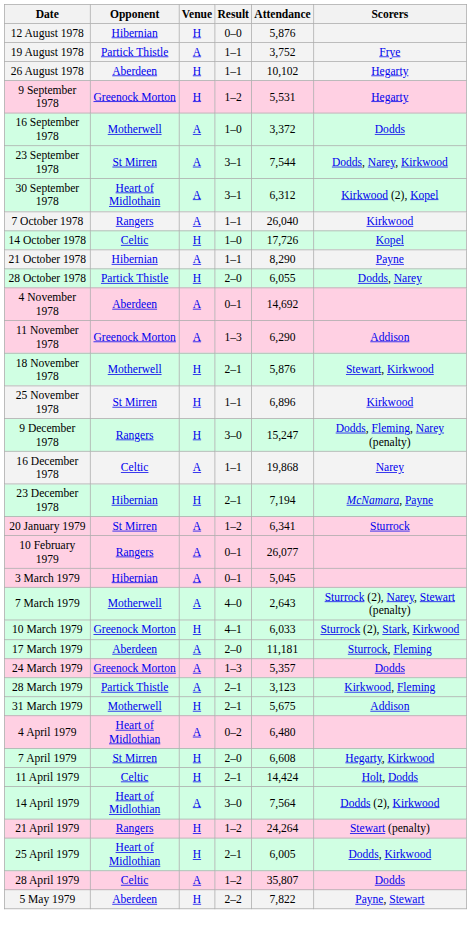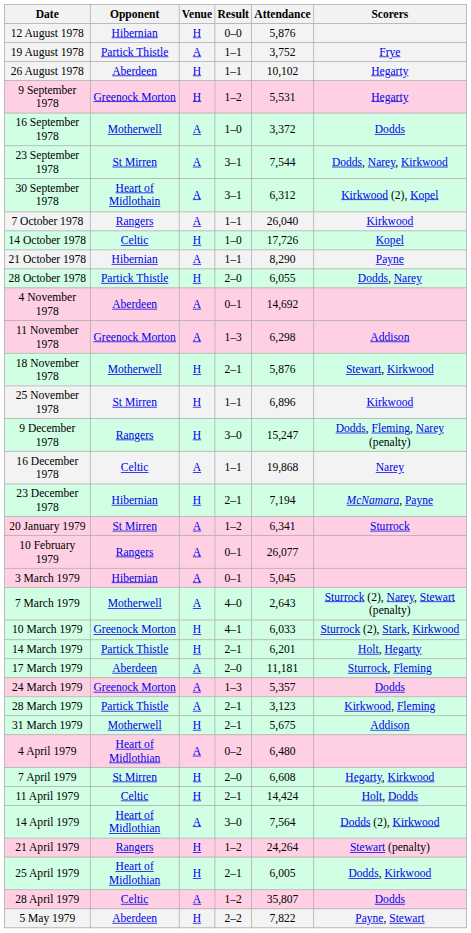 <table class="wikitable sortable" style="font-size:95%; text-align:center">
 <tr>
 <th>Date</th>
 <th>Opponent</th>
 <th>Venue</th>
 <th>Result</th>
 <th>Attendance</th>
 <th>Scorers</th>
 </tr>
 <tr bgcolor = "#f3f3f3">
 <td>12 August 1978</td>
 <td><a href='#'>Hibernian</a></td>
 <td><a href='#'>H</a></td>
 <td>0–0</td>
 <td>5,876</td>
 <td></td>
 </tr>
 <tr bgcolor = "#f3f3f3">
 <td>19 August 1978</td>
 <td><a href='#'>Partick Thistle</a></td>
 <td><a href='#'>A</a></td>
 <td>1–1</td>
 <td>3,752</td>
 <td><a href='#'>Frye</a></td>
 </tr>
 <tr bgcolor = "#f3f3f3">
 <td>26 August 1978</td>
 <td><a href='#'>Aberdeen</a></td>
 <td><a href='#'>H</a></td>
 <td>1–1</td>
 <td>10,102</td>
 <td><a href='#'>Hegarty</a></td>
 </tr>
 <tr bgcolor = "#ffd0e3">
 <td>9 September 1978</td>
 <td><a href='#'>Greenock Morton</a></td>
 <td><a href='#'>H</a></td>
 <td>1–2</td>
 <td>5,531</td>
 <td><a href='#'>Hegarty</a></td>
 </tr>
 <tr bgcolor = "#d0ffe3">
 <td>16 September 1978</td>
 <td><a href='#'>Motherwell</a></td>
 <td><a href='#'>A</a></td>
 <td>1–0</td>
 <td>3,372</td>
 <td><a href='#'>Dodds</a></td>
 </tr>
 <tr bgcolor = "#d0ffe3">
 <td>23 September 1978</td>
 <td><a href='#'>St Mirren</a></td>
 <td><a href='#'>A</a></td>
 <td>3–1</td>
 <td>7,544</td>
 <td><a href='#'>Dodds</a>, <a href='#'>Narey</a>, <a href='#'>Kirkwood</a></td>
 </tr>
 <tr bgcolor = "#d0ffe3">
 <td>30 September 1978</td>
 <td><a href='#'>Heart of Midlothain</a></td>
 <td><a href='#'>A</a></td>
 <td>3–1</td>
 <td>6,312</td>
 <td><a href='#'>Kirkwood</a> (2), <a href='#'>Kopel</a></td>
 </tr>
 <tr bgcolor = "#f3f3f3">
 <td>7 October 1978</td>
 <td><a href='#'>Rangers</a></td>
 <td><a href='#'>A</a></td>
 <td>1–1</td>
 <td>26,040</td>
 <td><a href='#'>Kirkwood</a></td>
 </tr>
 <tr bgcolor = "#d0ffe3">
 <td>14 October 1978</td>
 <td><a href='#'>Celtic</a></td>
 <td><a href='#'>H</a></td>
 <td>1–0</td>
 <td>17,726</td>
 <td><a href='#'>Kopel</a></td>
 </tr>
 <tr bgcolor = "#f3f3f3">
 <td>21 October 1978</td>
 <td><a href='#'>Hibernian</a></td>
 <td><a href='#'>A</a></td>
 <td>1–1</td>
 <td>8,290</td>
 <td><a href='#'>Payne</a></td>
 </tr>
 <tr bgcolor = "#d0ffe3">
 <td>28 October 1978</td>
 <td><a href='#'>Partick Thistle</a></td>
 <td><a href='#'>H</a></td>
 <td>2–0</td>
 <td>6,055</td>
 <td><a href='#'>Dodds</a>, <a href='#'>Narey</a></td>
 </tr>
 <tr bgcolor = "#ffd0e3">
 <td>4 November 1978</td>
 <td><a href='#'>Aberdeen</a></td>
 <td><a href='#'>A</a></td>
 <td>0–1</td>
 <td>14,692</td>
 <td></td>
 </tr>
 <tr bgcolor = "#ffd0e3">
 <td>11 November 1978</td>
 <td><a href='#'>Greenock Morton</a></td>
 <td><a href='#'>A</a></td>
 <td>1–3</td>
-<td>6,290</td>
+<td>6,298</td>
 <td><a href='#'>Addison</a></td>
 </tr>
 <tr bgcolor = "#d0ffe3">
 <td>18 November 1978</td>
 <td><a href='#'>Motherwell</a></td>
 <td><a href='#'>H</a></td>
 <td>2–1</td>
 <td>5,876</td>
 <td><a href='#'>Stewart</a>, <a href='#'>Kirkwood</a></td>
 </tr>
 <tr bgcolor = "#f3f3f3">
 <td>25 November 1978</td>
 <td><a href='#'>St Mirren</a></td>
 <td><a href='#'>H</a></td>
 <td>1–1</td>
 <td>6,896</td>
 <td><a href='#'>Kirkwood</a></td>
 </tr>
 <tr bgcolor = "#d0ffe3">
 <td>9 December 1978</td>
 <td><a href='#'>Rangers</a></td>
 <td><a href='#'>H</a></td>
 <td>3–0</td>
 <td>15,247</td>
 <td><a href='#'>Dodds</a>, <a href='#'>Fleming</a>, <a href='#'>Narey</a> (penalty)</td>
 </tr>
 <tr bgcolor = "#f3f3f3">
 <td>16 December 1978</td>
 <td><a href='#'>Celtic</a></td>
 <td><a href='#'>A</a></td>
 <td>1–1</td>
 <td>19,868</td>
 <td><a href='#'>Narey</a></td>
 </tr>
 <tr bgcolor = "#d0ffe3">
 <td>23 December 1978</td>
 <td><a href='#'>Hibernian</a></td>
 <td><a href='#'>H</a></td>
 <td>2–1</td>
 <td>7,194</td>
 <td><em><a href='#'>McNamara</a></em>, <a href='#'>Payne</a></td>
 </tr>
 <tr bgcolor = "#ffd0e3">
 <td>20 January 1979</td>
 <td><a href='#'>St Mirren</a></td>
 <td><a href='#'>A</a></td>
 <td>1–2</td>
 <td>6,341</td>
 <td><a href='#'>Sturrock</a></td>
 </tr>
 <tr bgcolor = "#ffd0e3">
 <td>10 February 1979</td>
 <td><a href='#'>Rangers</a></td>
 <td><a href='#'>A</a></td>
 <td>0–1</td>
 <td>26,077</td>
 <td></td>
 </tr>
 <tr bgcolor = "#ffd0e3">
 <td>3 March 1979</td>
 <td><a href='#'>Hibernian</a></td>
 <td><a href='#'>A</a></td>
 <td>0–1</td>
 <td>5,045</td>
 <td></td>
 </tr>
 <tr bgcolor = "#d0ffe3">
 <td>7 March 1979</td>
 <td><a href='#'>Motherwell</a></td>
 <td><a href='#'>A</a></td>
 <td>4–0</td>
 <td>2,643</td>
 <td><a href='#'>Sturrock</a> (2), <a href='#'>Narey</a>, <a href='#'>Stewart</a> (penalty)</td>
 </tr>
 <tr bgcolor = "#d0ffe3">
 <td>10 March 1979</td>
 <td><a href='#'>Greenock Morton</a></td>
 <td><a href='#'>H</a></td>
 <td>4–1</td>
 <td>6,033</td>
 <td><a href='#'>Sturrock</a> (2), <a href='#'>Stark</a>, <a href='#'>Kirkwood</a></td>
+</tr>
+<tr bgcolor = "#d0ffe3">
+<td>14 March 1979</td>
+<td><a href='#'>Partick Thistle</a></td>
+<td><a href='#'>H</a></td>
+<td>2–1</td>
+<td>6,201</td>
+<td><a href='#'>Holt</a>, <a href='#'>Hegarty</a></td>
 </tr>
 <tr bgcolor = "#d0ffe3">
 <td>17 March 1979</td>
 <td><a href='#'>Aberdeen</a></td>
 <td><a href='#'>A</a></td>
 <td>2–0</td>
 <td>11,181</td>
 <td><a href='#'>Sturrock</a>, <a href='#'>Fleming</a></td>
 </tr>
 <tr bgcolor = "#ffd0e3">
 <td>24 March 1979</td>
 <td><a href='#'>Greenock Morton</a></td>
 <td><a href='#'>A</a></td>
 <td>1–3</td>
 <td>5,357</td>
 <td><a href='#'>Dodds</a></td>
 </tr>
 <tr bgcolor = "#d0ffe3">
 <td>28 March 1979</td>
 <td><a href='#'>Partick Thistle</a></td>
 <td><a href='#'>A</a></td>
 <td>2–1</td>
 <td>3,123</td>
 <td><a href='#'>Kirkwood</a>, <a href='#'>Fleming</a></td>
 </tr>
 <tr bgcolor = "#d0ffe3">
 <td>31 March 1979</td>
 <td><a href='#'>Motherwell</a></td>
 <td><a href='#'>H</a></td>
 <td>2–1</td>
 <td>5,675</td>
 <td><a href='#'>Addison</a></td>
 </tr>
 <tr bgcolor = "#ffd0e3">
 <td>4 April 1979</td>
 <td><a href='#'>Heart of Midlothian</a></td>
 <td><a href='#'>A</a></td>
 <td>0–2</td>
 <td>6,480</td>
 <td></td>
 </tr>
 <tr bgcolor = "#d0ffe3">
 <td>7 April 1979</td>
 <td><a href='#'>St Mirren</a></td>
 <td><a href='#'>H</a></td>
 <td>2–0</td>
 <td>6,608</td>
 <td><a href='#'>Hegarty</a>, <a href='#'>Kirkwood</a></td>
 </tr>
 <tr bgcolor = "#d0ffe3">
 <td>11 April 1979</td>
 <td><a href='#'>Celtic</a></td>
 <td><a href='#'>H</a></td>
 <td>2–1</td>
 <td>14,424</td>
 <td><a href='#'>Holt</a>, <a href='#'>Dodds</a></td>
 </tr>
 <tr bgcolor = "#d0ffe3">
 <td>14 April 1979</td>
 <td><a href='#'>Heart of Midlothian</a></td>
 <td><a href='#'>A</a></td>
 <td>3–0</td>
 <td>7,564</td>
 <td><a href='#'>Dodds</a> (2), <a href='#'>Kirkwood</a></td>
 </tr>
 <tr bgcolor = "#ffd0e3">
 <td>21 April 1979</td>
 <td><a href='#'>Rangers</a></td>
 <td><a href='#'>H</a></td>
 <td>1–2</td>
 <td>24,264</td>
 <td><a href='#'>Stewart</a> (penalty)</td>
 </tr>
 <tr bgcolor = "#d0ffe3">
 <td>25 April 1979</td>
 <td><a href='#'>Heart of Midlothian</a></td>
 <td><a href='#'>H</a></td>
 <td>2–1</td>
 <td>6,005</td>
 <td><a href='#'>Dodds</a>, <a href='#'>Kirkwood</a></td>
 </tr>
 <tr bgcolor = "#ffd0e3">
 <td>28 April 1979</td>
 <td><a href='#'>Celtic</a></td>
 <td><a href='#'>A</a></td>
 <td>1–2</td>
 <td>35,807</td>
 <td><a href='#'>Dodds</a></td>
 </tr>
 <tr bgcolor = "#f3f3f3">
 <td>5 May 1979</td>
 <td><a href='#'>Aberdeen</a></td>
 <td><a href='#'>H</a></td>
 <td>2–2</td>
 <td>7,822</td>
 <td><a href='#'>Payne</a>, <a href='#'>Stewart</a></td>
 </tr>
 </table>
